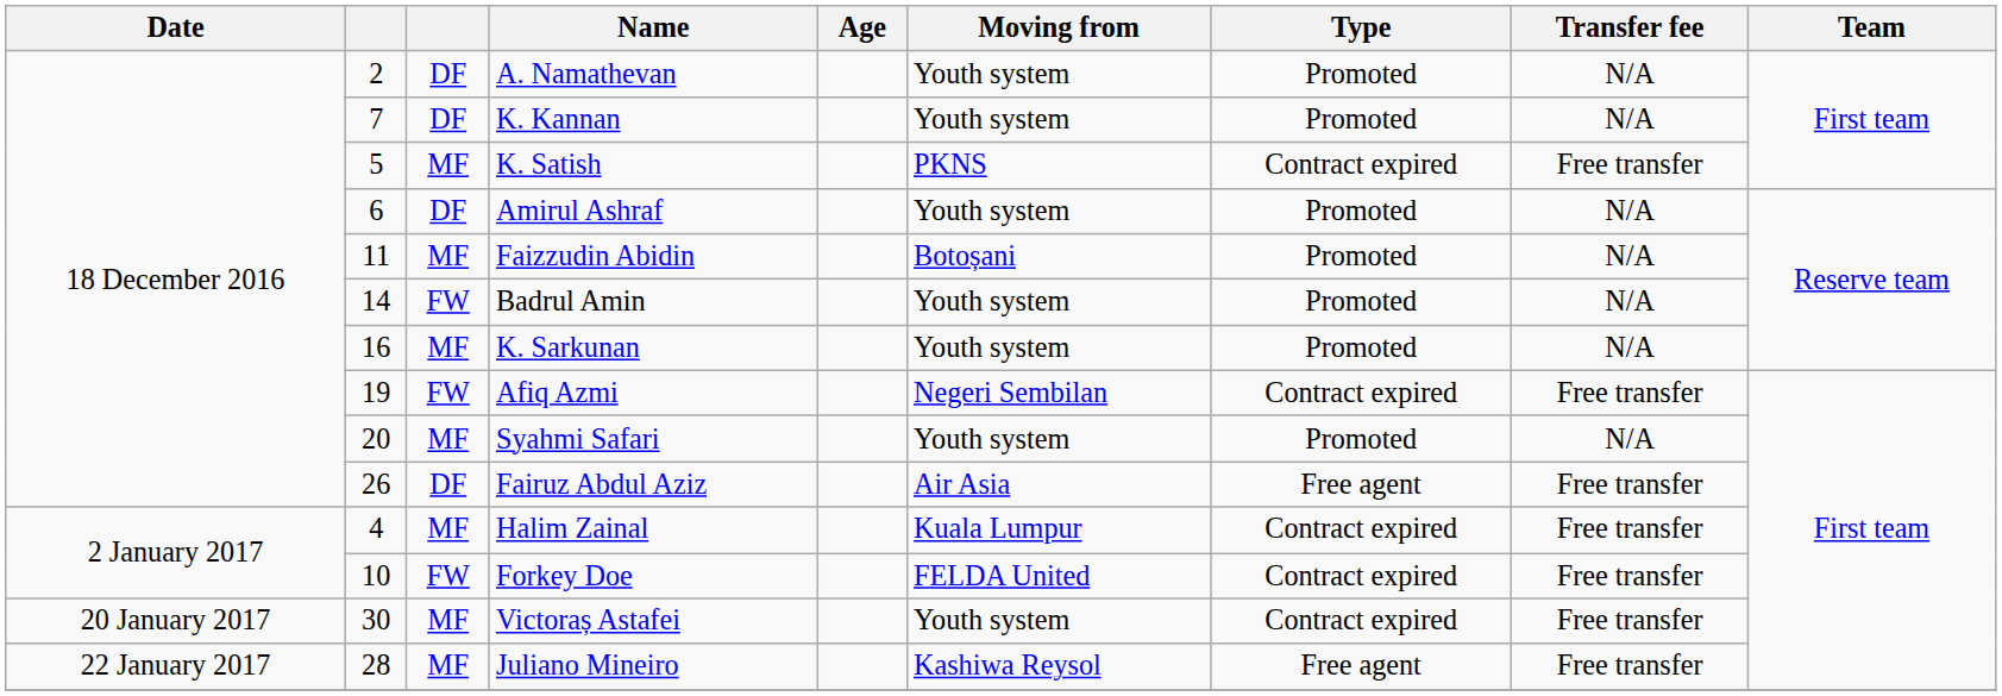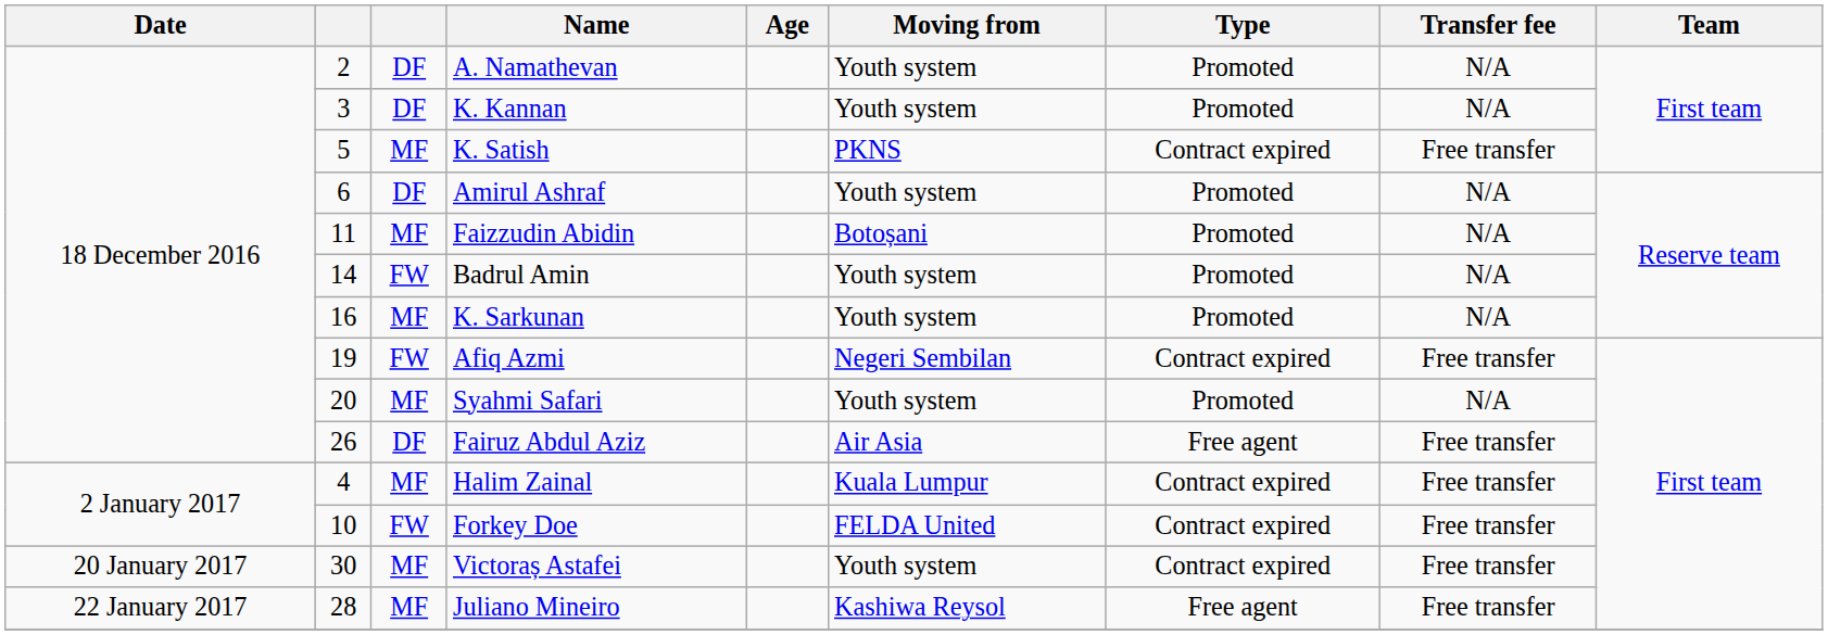 <table class="wikitable sortable" style="width:70%; text-align:center; font-size:100%; text-align:centre;">
 <tr>
 <th>Date</th>
 <th></th>
 <th></th>
 <th>Name</th>
 <th>Age</th>
 <th>Moving from</th>
 <th>Type</th>
 <th>Transfer fee</th>
 <th>Team</th>
 </tr>
 <tr>
 <td rowspan="10">18 December 2016</td>
 <td>2</td>
 <td><a href='#'>DF</a></td>
 <td style="text-align:left"> <a href='#'>A. Namathevan</a></td>
 <td></td>
 <td style="text-align:left"> Youth system</td>
 <td>Promoted</td>
 <td>N/A</td>
 <td rowspan="3"><a href='#'>First team</a></td>
 </tr>
 <tr>
-<td>7</td>
+<td>3</td>
 <td><a href='#'>DF</a></td>
 <td style="text-align:left"> <a href='#'>K. Kannan</a></td>
 <td></td>
 <td style="text-align:left"> Youth system</td>
 <td>Promoted</td>
 <td>N/A</td>
 </tr>
 <tr>
 <td>5</td>
 <td><a href='#'>MF</a></td>
 <td style="text-align:left"> <a href='#'>K. Satish</a></td>
 <td></td>
 <td style="text-align:left"> <a href='#'>PKNS</a></td>
 <td>Contract expired</td>
 <td>Free transfer</td>
 </tr>
 <tr>
 <td>6</td>
 <td><a href='#'>DF</a></td>
 <td style="text-align:left"> <a href='#'>Amirul Ashraf</a></td>
 <td></td>
 <td style="text-align:left"> Youth system</td>
 <td>Promoted</td>
 <td>N/A</td>
 <td rowspan="4"><a href='#'>Reserve team</a></td>
 </tr>
 <tr>
 <td>11</td>
 <td><a href='#'>MF</a></td>
 <td style="text-align:left"> <a href='#'>Faizzudin Abidin</a></td>
 <td></td>
 <td style="text-align:left"> <a href='#'>Botoșani</a></td>
 <td>Promoted</td>
 <td>N/A</td>
 </tr>
 <tr>
 <td>14</td>
 <td><a href='#'>FW</a></td>
 <td style="text-align:left"> Badrul Amin</td>
 <td></td>
 <td style="text-align:left"> Youth system</td>
 <td>Promoted</td>
 <td>N/A</td>
 </tr>
 <tr>
 <td>16</td>
 <td><a href='#'>MF</a></td>
 <td style="text-align:left"> <a href='#'>K. Sarkunan</a></td>
 <td></td>
 <td style="text-align:left"> Youth system</td>
 <td>Promoted</td>
 <td>N/A</td>
 </tr>
 <tr>
 <td>19</td>
 <td><a href='#'>FW</a></td>
 <td style="text-align:left"> <a href='#'>Afiq Azmi</a></td>
 <td></td>
 <td style="text-align:left"> <a href='#'>Negeri Sembilan</a></td>
 <td>Contract expired</td>
 <td>Free transfer</td>
 <td rowspan="7"><a href='#'>First team</a></td>
 </tr>
 <tr>
 <td>20</td>
 <td><a href='#'>MF</a></td>
 <td style="text-align:left"> <a href='#'>Syahmi Safari</a></td>
 <td></td>
 <td style="text-align:left"> Youth system</td>
 <td>Promoted</td>
 <td>N/A</td>
 </tr>
 <tr>
 <td>26</td>
 <td><a href='#'>DF</a></td>
 <td style="text-align:left"> <a href='#'>Fairuz Abdul Aziz</a></td>
 <td></td>
 <td style="text-align:left"> <a href='#'>Air Asia</a></td>
 <td>Free agent</td>
 <td>Free transfer</td>
 </tr>
 <tr>
 <td rowspan="2">2 January 2017</td>
 <td>4</td>
 <td><a href='#'>MF</a></td>
 <td style="text-align:left"> <a href='#'>Halim Zainal</a></td>
 <td></td>
 <td style="text-align:left"> <a href='#'>Kuala Lumpur</a></td>
 <td>Contract expired</td>
 <td>Free transfer</td>
 </tr>
 <tr>
 <td>10</td>
 <td><a href='#'>FW</a></td>
 <td style="text-align:left"> <a href='#'>Forkey Doe</a></td>
 <td></td>
 <td style="text-align:left"> <a href='#'>FELDA United</a></td>
 <td>Contract expired</td>
 <td>Free transfer</td>
 </tr>
 <tr>
 <td>20 January 2017</td>
 <td>30</td>
 <td><a href='#'>MF</a></td>
 <td style="text-align:left"> <a href='#'>Victoraș Astafei</a></td>
 <td></td>
 <td style="text-align:left"> Youth system</td>
 <td>Contract expired</td>
 <td>Free transfer</td>
 </tr>
 <tr>
 <td>22 January 2017</td>
 <td>28</td>
 <td><a href='#'>MF</a></td>
 <td style="text-align:left"> <a href='#'>Juliano Mineiro</a></td>
 <td></td>
 <td style="text-align:left"> <a href='#'>Kashiwa Reysol</a></td>
 <td>Free agent</td>
 <td>Free transfer</td>
 </tr>
 <tr>
 </tr>
 </table>
